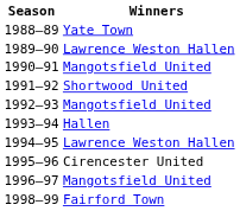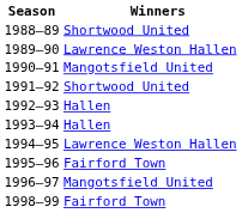 <table>
 <tr>
 <th>Season</th>
 <th>  Winners</th>
 </tr>
 <tr>
 <td>1988–89</td>
-<td><a href='#'>Yate Town</a></td>
+<td><a href='#'>Shortwood United</a></td>
 </tr>
 <tr>
 <td>1989–90</td>
 <td><a href='#'>Lawrence Weston Hallen</a></td>
 </tr>
 <tr>
 <td>1990–91</td>
 <td><a href='#'>Mangotsfield United</a></td>
 </tr>
 <tr>
 <td>1991–92</td>
 <td><a href='#'>Shortwood United</a></td>
 </tr>
 <tr>
 <td>1992–93</td>
-<td><a href='#'>Mangotsfield United</a></td>
+<td><a href='#'>Hallen</a></td>
 </tr>
 <tr>
 <td>1993–94</td>
 <td><a href='#'>Hallen</a></td>
 </tr>
 <tr>
 <td>1994–95</td>
 <td><a href='#'>Lawrence Weston Hallen</a></td>
 </tr>
 <tr>
 <td>1995–96</td>
-<td>Cirencester United</td>
+<td><a href='#'>Fairford Town</a></td>
 </tr>
 <tr>
 <td>1996–97</td>
 <td><a href='#'>Mangotsfield United</a></td>
 </tr>
 <tr>
 <td>1998–99</td>
 <td><a href='#'>Fairford Town</a></td>
 </tr>
 <tr>
 </tr>
 </table>
